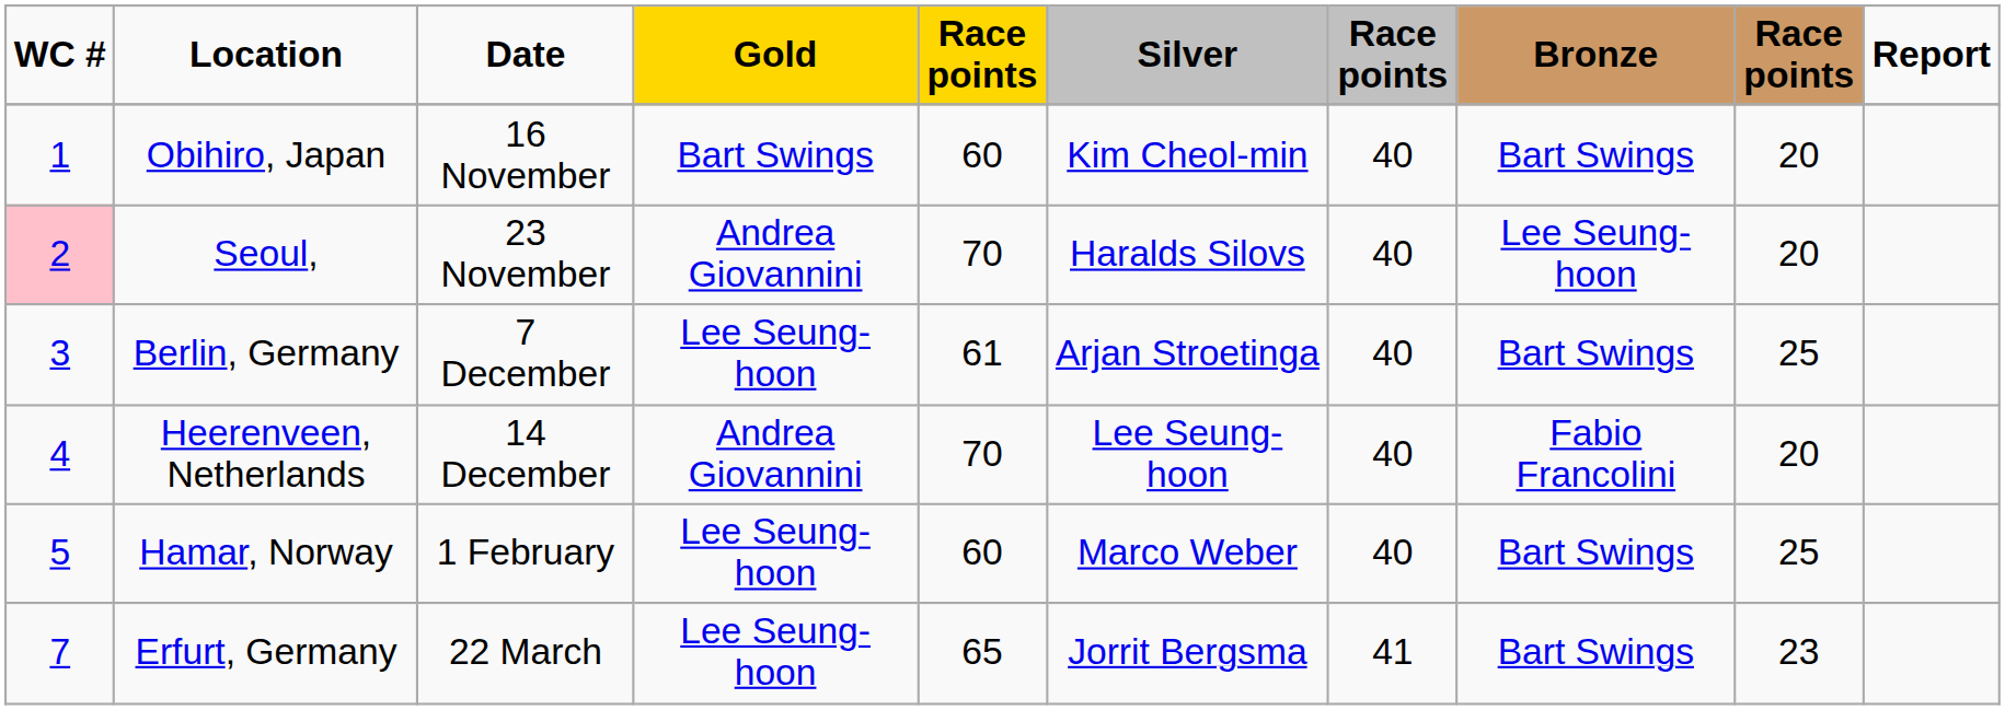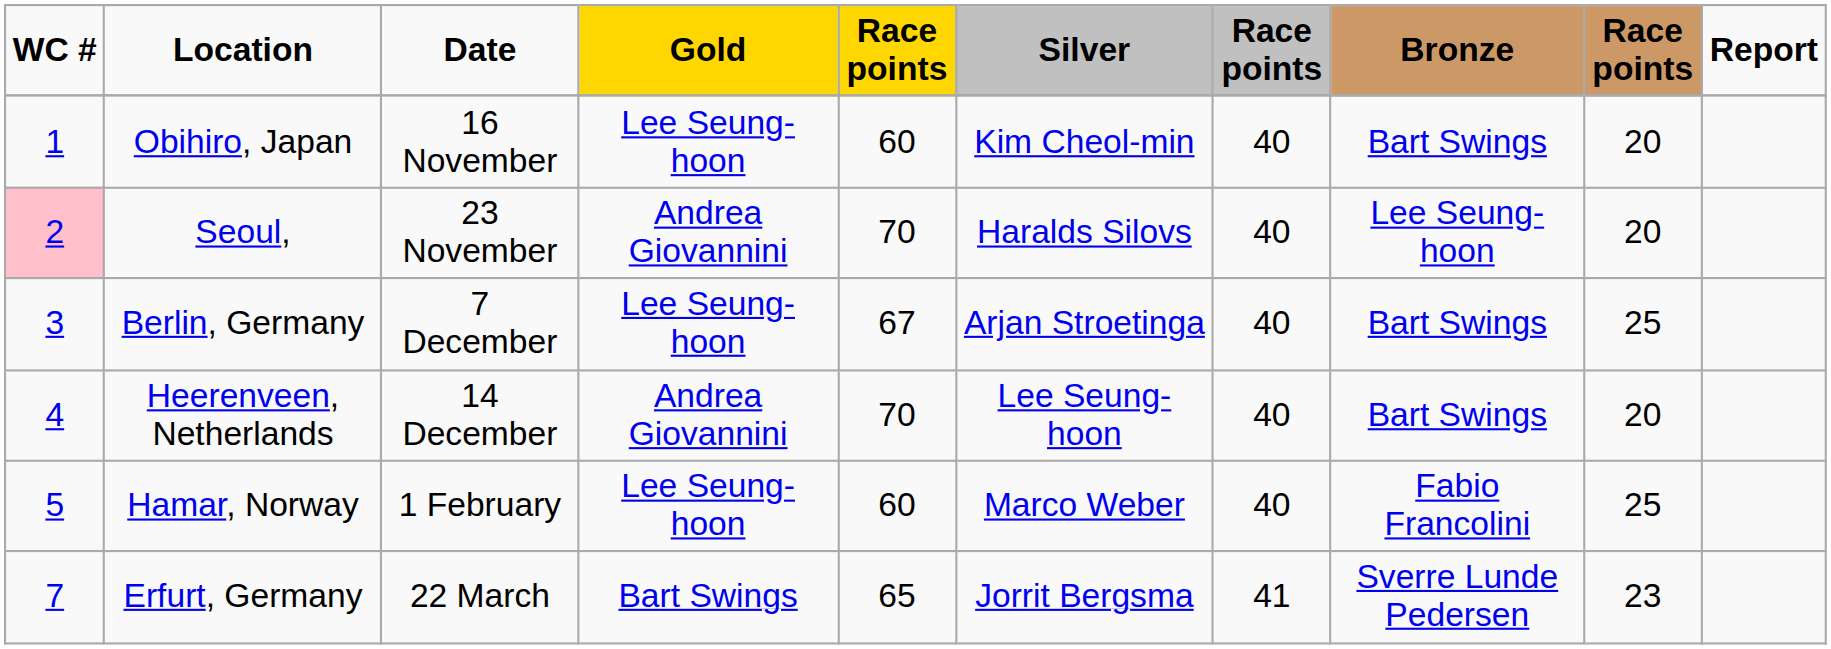 <table class="wikitable">
 <tr>
 <td width="40" align="center"><strong>WC #</strong></td>
 <td width="160" align="center"><strong>Location</strong></td>
 <td width="100" align="center"><strong>Date</strong></td>
 <td width="160" bgcolor="gold" align="center"><strong>Gold</strong></td>
 <td width="50" bgcolor="gold" align="center"><strong>Race points</strong></td>
 <td width="160" bgcolor="silver" align="center"><strong>Silver</strong></td>
 <td width="50" bgcolor="silver" align="center"><strong>Race points</strong></td>
 <td width="160" bgcolor="#CC9966" align="center"><strong>Bronze</strong></td>
 <td width="50" bgcolor="#CC9966" align="center"><strong>Race points</strong></td>
 <td width="50" align="center"><strong>Report</strong></td>
 </tr>
 <tr bgcolor="#cccccc">
 </tr>
 <tr>
 <td align="center"><a href='#'>1</a></td>
 <td align="center"><a href='#'>Obihiro</a>, Japan</td>
 <td align="center">16 November</td>
-<td align="center"><a href='#'>Bart Swings</a><br><small></small></td>
+<td align="center"><a href='#'>Lee Seung-hoon</a><br><small></small></td>
 <td align="center">60</td>
 <td align="center"><a href='#'>Kim Cheol-min</a><br><small></small></td>
 <td align="center">40</td>
 <td align="center"><a href='#'>Bart Swings</a><br><small></small></td>
 <td align="center">20</td>
 <td align="center"></td>
 </tr>
 <tr>
 <td align="center" style="background: pink;"><a href='#'>2</a></td>
 <td align="center"><a href='#'>Seoul</a>, </td>
 <td align="center">23 November</td>
 <td align="center"><a href='#'>Andrea Giovannini</a><br><small></small></td>
 <td align="center">70</td>
 <td align="center"><a href='#'>Haralds Silovs</a><br><small></small></td>
 <td align="center">40</td>
 <td align="center"><a href='#'>Lee Seung-hoon</a><br><small></small></td>
 <td align="center">20</td>
 <td align="center"></td>
 </tr>
 <tr>
 <td align="center"><a href='#'>3</a></td>
 <td align="center"><a href='#'>Berlin</a>, Germany</td>
 <td align="center">7 December</td>
 <td align="center"><a href='#'>Lee Seung-hoon</a><br><small></small></td>
-<td align="center">61</td>
+<td align="center">67</td>
 <td align="center"><a href='#'>Arjan Stroetinga</a><br><small></small></td>
 <td align="center">40</td>
 <td align="center"><a href='#'>Bart Swings</a><br><small></small></td>
 <td align="center">25</td>
 <td align="center"></td>
 </tr>
 <tr>
 <td align="center"><a href='#'>4</a></td>
 <td align="center"><a href='#'>Heerenveen</a>, Netherlands</td>
 <td align="center">14 December</td>
 <td align="center"><a href='#'>Andrea Giovannini</a><br><small></small></td>
 <td align="center">70</td>
 <td align="center"><a href='#'>Lee Seung-hoon</a><br><small></small></td>
 <td align="center">40</td>
-<td align="center"><a href='#'>Fabio Francolini</a><br><small></small></td>
+<td align="center"><a href='#'>Bart Swings</a><br><small></small></td>
 <td align="center">20</td>
 <td align="center"></td>
 </tr>
 <tr>
 <td align="center"><a href='#'>5</a></td>
 <td align="center"><a href='#'>Hamar</a>, Norway</td>
 <td align="center">1 February</td>
 <td align="center"><a href='#'>Lee Seung-hoon</a><br><small></small></td>
 <td align="center">60</td>
 <td align="center"><a href='#'>Marco Weber</a><br><small></small></td>
 <td align="center">40</td>
-<td align="center"><a href='#'>Bart Swings</a><br><small></small></td>
+<td align="center"><a href='#'>Fabio Francolini</a><br><small></small></td>
 <td align="center">25</td>
 <td align="center"></td>
 </tr>
 <tr>
 <td align="center"><a href='#'>7</a></td>
 <td align="center"><a href='#'>Erfurt</a>, Germany</td>
 <td align="center">22 March</td>
-<td align="center"><a href='#'>Lee Seung-hoon</a><br><small></small></td>
+<td align="center"><a href='#'>Bart Swings</a><br><small></small></td>
 <td align="center">65</td>
 <td align="center"><a href='#'>Jorrit Bergsma</a><br><small></small></td>
 <td align="center">41</td>
-<td align="center"><a href='#'>Bart Swings</a><br><small></small></td>
+<td align="center"><a href='#'>Sverre Lunde Pedersen</a><br><small></small></td>
 <td align="center">23</td>
 <td align="center"></td>
 </tr>
 </table>
